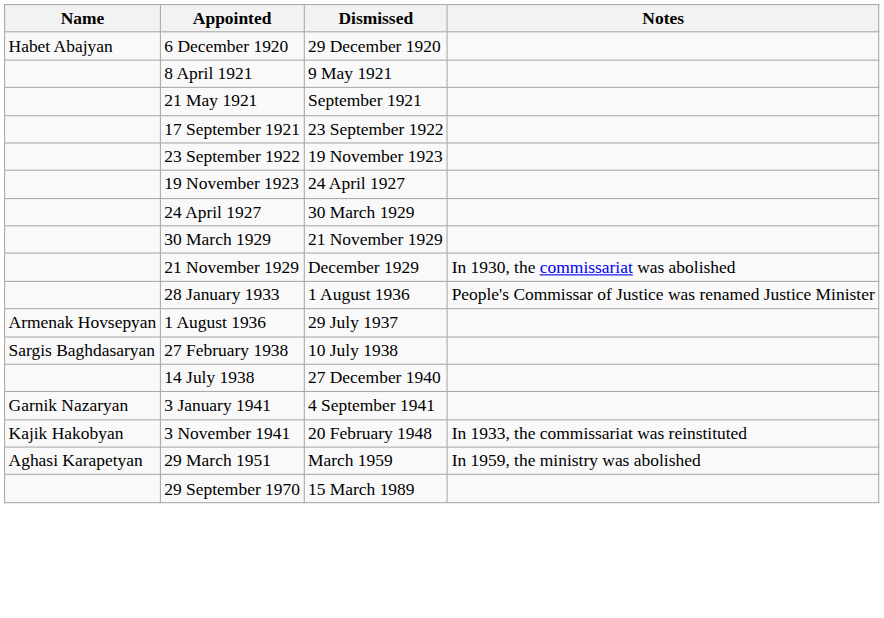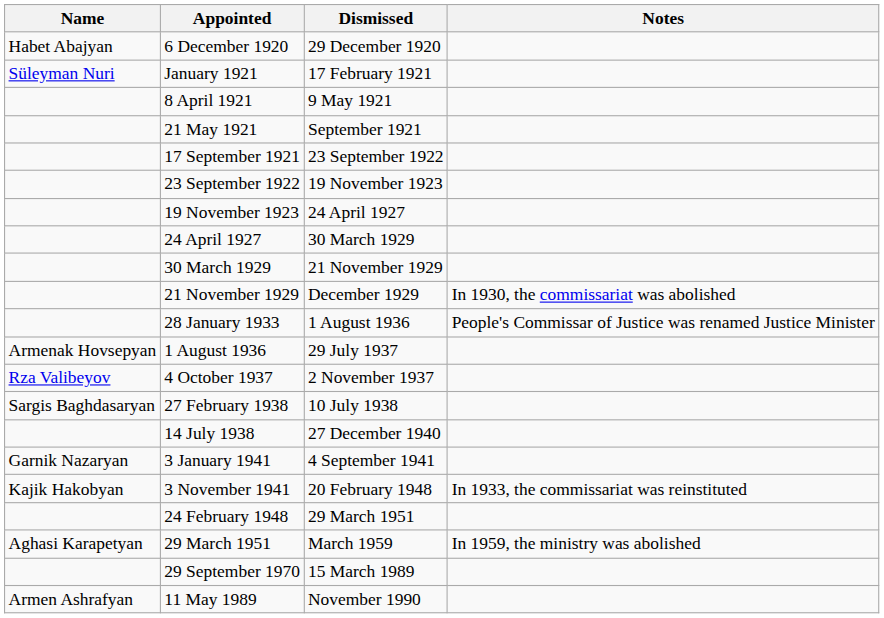 <table class="wikitable">
 <tr>
 <th>Name</th>
 <th>Appointed</th>
 <th>Dismissed</th>
 <th>Notes</th>
 </tr>
 <tr>
 <td>Habet Abajyan</td>
 <td>6 December 1920</td>
 <td>29 December 1920</td>
+<td></td>
+</tr>
+<tr>
+<td><a href='#'>Süleyman Nuri</a></td>
+<td>January 1921</td>
+<td>17 February 1921</td>
 <td></td>
 </tr>
 <tr>
 <td></td>
 <td>8 April 1921</td>
 <td>9 May 1921</td>
 <td></td>
 </tr>
 <tr>
 <td></td>
 <td>21 May 1921</td>
 <td>September 1921</td>
 <td></td>
 </tr>
 <tr>
 <td></td>
 <td>17 September 1921</td>
 <td>23 September 1922</td>
 <td></td>
 </tr>
 <tr>
 <td></td>
 <td>23 September 1922</td>
 <td>19 November 1923</td>
 <td></td>
 </tr>
 <tr>
 <td></td>
 <td>19 November 1923</td>
 <td>24 April 1927</td>
 <td></td>
 </tr>
 <tr>
 <td></td>
 <td>24 April 1927</td>
 <td>30 March 1929</td>
 <td></td>
 </tr>
 <tr>
 <td></td>
 <td>30 March 1929</td>
 <td>21 November 1929</td>
 <td></td>
 </tr>
 <tr>
 <td></td>
 <td>21 November 1929</td>
 <td>December 1929</td>
 <td>In 1930, the <a href='#'>commissariat</a> was abolished</td>
 </tr>
 <tr>
 <td></td>
 <td>28 January 1933</td>
 <td>1 August 1936</td>
 <td>People's Commissar of Justice was renamed Justice Minister</td>
 </tr>
 <tr>
 <td>Armenak Hovsepyan</td>
 <td>1 August 1936</td>
 <td>29 July 1937</td>
 <td></td>
 </tr>
 <tr>
+<td><a href='#'>Rza Valibeyov</a></td>
+<td>4 October 1937</td>
+<td>2 November 1937</td>
+<td></td>
+</tr>
+<tr>
 <td>Sargis Baghdasaryan</td>
 <td>27 February 1938</td>
 <td>10 July 1938</td>
 <td></td>
 </tr>
 <tr>
 <td></td>
 <td>14 July 1938</td>
 <td>27 December 1940</td>
 <td></td>
 </tr>
 <tr>
 <td>Garnik Nazaryan</td>
 <td>3 January 1941</td>
 <td>4 September 1941</td>
 <td></td>
 </tr>
 <tr>
 <td>Kajik Hakobyan</td>
 <td>3 November 1941</td>
 <td>20 February 1948</td>
 <td>In 1933, the commissariat was reinstituted</td>
 </tr>
 <tr>
+<td></td>
+<td>24 February 1948</td>
+<td>29 March 1951</td>
+<td></td>
+</tr>
+<tr>
 <td>Aghasi Karapetyan</td>
 <td>29 March 1951</td>
 <td>March 1959</td>
 <td>In 1959, the ministry was abolished</td>
 </tr>
 <tr>
 <td></td>
 <td>29 September 1970</td>
 <td>15 March 1989</td>
 <td></td>
 </tr>
+<tr>
+<td>Armen Ashrafyan</td>
+<td>11 May 1989</td>
+<td>November 1990</td>
+<td></td>
+</tr>
 </table>
